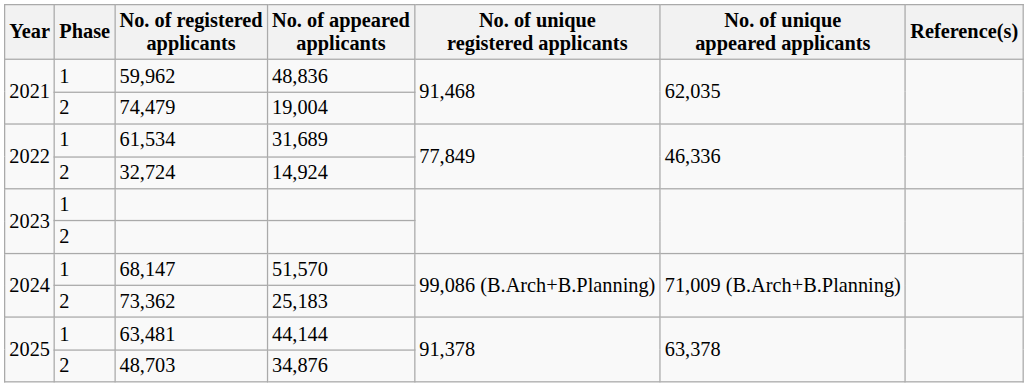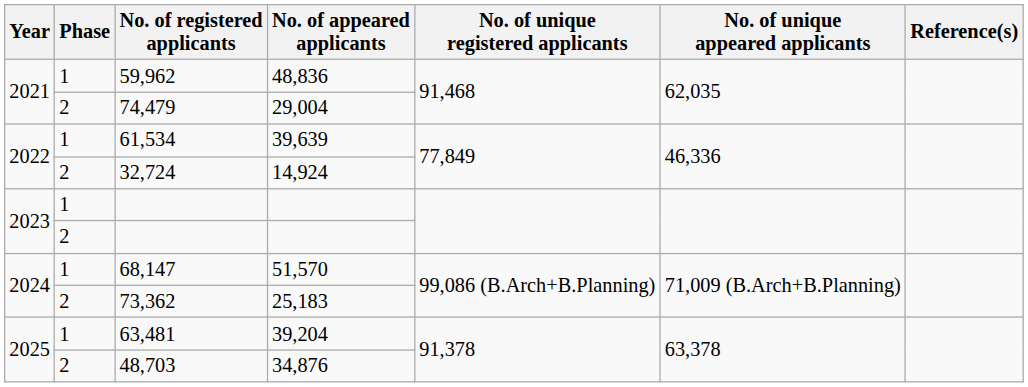 <table class="wikitable">
 <tr>
 <th>Year</th>
 <th>Phase</th>
 <th>No. of registered<br>applicants</th>
 <th>No. of appeared<br>applicants</th>
 <th>No. of unique<br>registered applicants</th>
 <th>No. of unique<br>appeared applicants</th>
 <th>Reference(s)</th>
 </tr>
 <tr>
 <td rowspan="2">2021</td>
 <td>1</td>
 <td>59,962</td>
 <td>48,836</td>
 <td rowspan="2">91,468</td>
 <td rowspan="2">62,035</td>
 <td rowspan="2"></td>
 </tr>
 <tr>
 <td>2</td>
 <td>74,479</td>
-<td>19,004</td>
+<td>29,004</td>
 </tr>
 <tr>
 <td rowspan="2">2022</td>
 <td>1</td>
 <td>61,534</td>
-<td>31,689</td>
+<td>39,639</td>
 <td rowspan="2">77,849</td>
 <td rowspan="2">46,336</td>
 <td rowspan="2"></td>
 </tr>
 <tr>
 <td>2</td>
 <td>32,724</td>
 <td>14,924</td>
 </tr>
 <tr>
 <td rowspan="2">2023</td>
 <td>1</td>
 <td></td>
 <td></td>
 <td rowspan="2"></td>
 <td rowspan="2"></td>
 <td rowspan="2"></td>
 </tr>
 <tr>
 <td>2</td>
 <td></td>
 <td></td>
 </tr>
 <tr>
 <td rowspan="2">2024</td>
 <td>1</td>
 <td>68,147</td>
 <td>51,570</td>
 <td rowspan="2">99,086 (B.Arch+B.Planning)</td>
 <td rowspan="2">71,009 (B.Arch+B.Planning)</td>
 <td rowspan="2"></td>
 </tr>
 <tr>
 <td>2</td>
 <td>73,362</td>
 <td>25,183</td>
 </tr>
 <tr>
 <td rowspan="2">2025</td>
 <td>1</td>
 <td>63,481</td>
-<td>44,144</td>
+<td>39,204</td>
 <td rowspan="2">91,378</td>
 <td rowspan="2">63,378</td>
 <td rowspan="2"></td>
 </tr>
 <tr>
 <td>2</td>
 <td>48,703</td>
 <td>34,876</td>
 </tr>
 </table>
